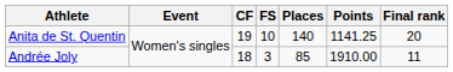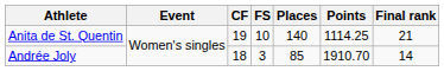 <table class="wikitable" border="1" style="font-size:90%">
 <tr>
 <th>Athlete</th>
 <th>Event</th>
 <th>CF</th>
 <th>FS</th>
 <th>Places</th>
 <th>Points</th>
 <th>Final rank</th>
 </tr>
 <tr align=center>
 <td align=left><a href='#'>Anita de St. Quentin</a></td>
 <td rowspan="2">Women's singles</td>
 <td>19</td>
 <td>10</td>
 <td>140</td>
-<td>1141.25</td>
-<td>20</td>
+<td>1114.25</td>
+<td>21</td>
 </tr>
 <tr align=center>
 <td align=left><a href='#'>Andrée Joly</a></td>
 <td>18</td>
 <td>3</td>
 <td>85</td>
-<td>1910.00</td>
-<td>11</td>
+<td>1910.70</td>
+<td>14</td>
 </tr>
 </table>
